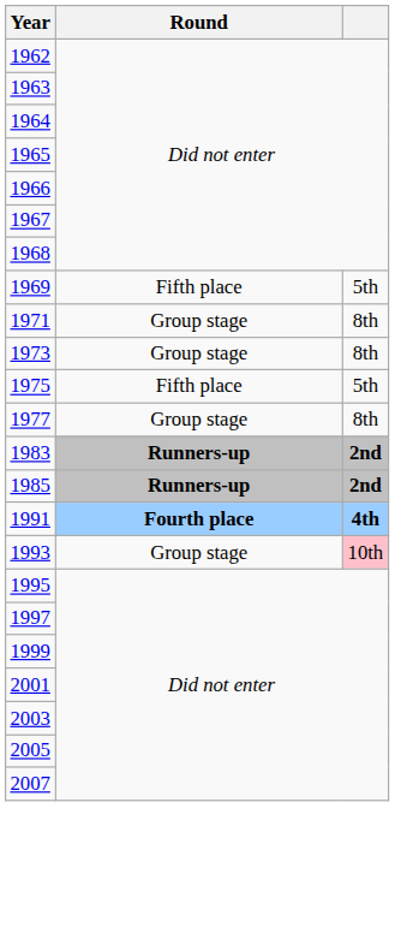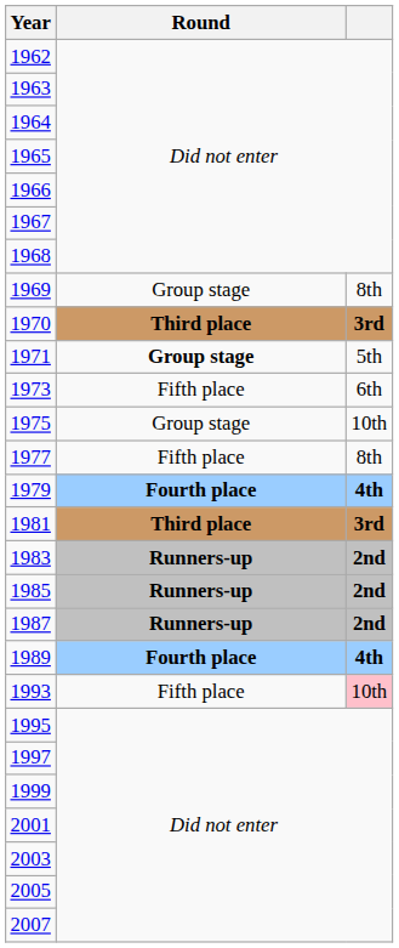 <table class="wikitable" style="text-align: center; font-size:90%">
 <tr>
 <th>Year</th>
 <th style="width:200px">Round</th>
 <th></th>
 </tr>
 <tr>
 <td><a href='#'>1962</a></td>
 <td colspan="2" rowspan="7"><em>Did not enter</em></td>
 </tr>
 <tr>
 <td><a href='#'>1963</a></td>
 </tr>
 <tr>
 <td><a href='#'>1964</a></td>
 </tr>
 <tr>
 <td><a href='#'>1965</a></td>
 </tr>
 <tr>
 <td><a href='#'>1966</a></td>
 </tr>
 <tr>
 <td><a href='#'>1967</a></td>
 </tr>
 <tr>
 <td><a href='#'>1968</a></td>
 </tr>
 <tr>
 <td><a href='#'>1969</a></td>
-<td>Fifth place</td>
-<td>5th</td>
-</tr>
-<tr>
-<td><a href='#'>1971</a></td>
 <td>Group stage</td>
 <td>8th</td>
 </tr>
 <tr>
+<td><a href='#'>1970</a></td>
+<td bgcolor="cc9966"><strong>Third place</strong></td>
+<td bgcolor="cc9966"><strong>3rd</strong></td>
+</tr>
+<tr>
+<td><a href='#'>1971</a></td>
+<td><strong>Group stage</strong></td>
+<td>5th</td>
+</tr>
+<tr>
 <td><a href='#'>1973</a></td>
+<td>Fifth place</td>
+<td>6th</td>
+</tr>
+<tr>
+<td><a href='#'>1975</a></td>
 <td>Group stage</td>
+<td>10th</td>
+</tr>
+<tr>
+<td><a href='#'>1977</a></td>
+<td>Fifth place</td>
 <td>8th</td>
 </tr>
 <tr>
-<td><a href='#'>1975</a></td>
-<td>Fifth place</td>
-<td>5th</td>
+<td><a href='#'>1979</a></td>
+<td bgcolor="9acdff"><strong>Fourth place</strong></td>
+<td bgcolor="9acdff"><strong>4th</strong></td>
 </tr>
 <tr>
-<td><a href='#'>1977</a></td>
-<td>Group stage</td>
-<td>8th</td>
+<td><a href='#'>1981</a></td>
+<td bgcolor="cc9966"><strong>Third place</strong></td>
+<td bgcolor="cc9966"><strong>3rd</strong></td>
 </tr>
 <tr>
 <td><a href='#'>1983</a></td>
 <td bgcolor=Silver><strong>Runners-up</strong></td>
 <td bgcolor=Silver><strong>2nd</strong></td>
 </tr>
 <tr>
 <td><a href='#'>1985</a></td>
 <td bgcolor=Silver><strong>Runners-up</strong></td>
 <td bgcolor=Silver><strong>2nd</strong></td>
 </tr>
 <tr>
-<td><a href='#'>1991</a></td>
+<td><a href='#'>1987</a></td>
+<td bgcolor=Silver><strong>Runners-up</strong></td>
+<td bgcolor=Silver><strong>2nd</strong></td>
+</tr>
+<tr>
+<td><a href='#'>1989</a></td>
 <td bgcolor="9acdff"><strong>Fourth place</strong></td>
 <td bgcolor="9acdff"><strong>4th</strong></td>
 </tr>
 <tr>
 <td><a href='#'>1993</a></td>
-<td>Group stage</td>
+<td>Fifth place</td>
 <td style="background: pink;">10th</td>
 </tr>
 <tr>
 <td><a href='#'>1995</a></td>
 <td colspan="2" rowspan="7"><em>Did not enter</em></td>
 </tr>
 <tr>
 <td><a href='#'>1997</a></td>
 </tr>
 <tr>
 <td><a href='#'>1999</a></td>
 </tr>
 <tr>
 <td><a href='#'>2001</a></td>
 </tr>
 <tr>
 <td><a href='#'>2003</a></td>
 </tr>
 <tr>
 <td><a href='#'>2005</a></td>
 </tr>
 <tr>
 <td><a href='#'>2007</a></td>
 </tr>
 </table>
